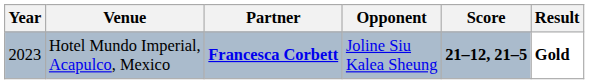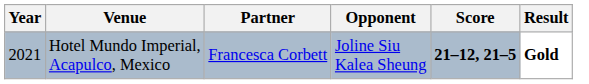 <table class="sortable wikitable" style="font-size: 90%;">
 <tr>
 <th>Year</th>
 <th>Venue</th>
 <th>Partner</th>
 <th>Opponent</th>
 <th>Score</th>
 <th>Result</th>
 </tr>
 <tr style="background:#AABBCC">
-<td align="center">2023</td>
+<td align="center">2021</td>
 <td align="left">Hotel Mundo Imperial,<br><a href='#'>Acapulco</a>, Mexico</td>
-<td align="left"><strong> <a href='#'>Francesca Corbett</a></strong></td>
+<td align="left"> <a href='#'>Francesca Corbett</a></td>
 <td align="left"> <a href='#'>Joline Siu</a><br> <a href='#'>Kalea Sheung</a></td>
 <td align="left"><strong>21–12, 21–5</strong></td>
 <td style="text-align:left; background:white"> <strong>Gold</strong></td>
 </tr>
 </table>
